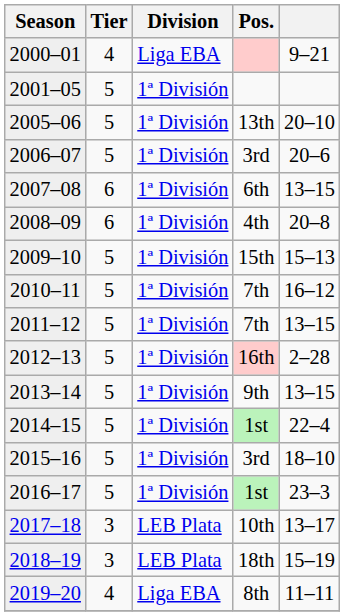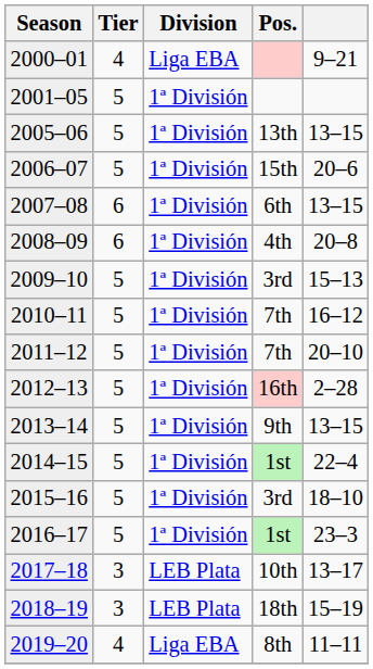 <table class="wikitable" style="font-size:85%; text-align:center">
 <tr>
 <th>Season</th>
 <th>Tier</th>
 <th>Division</th>
 <th>Pos.</th>
 <th></th>
 </tr>
 <tr>
 <td bgcolor=#efefef>2000–01</td>
 <td>4</td>
 <td align=left><a href='#'>Liga EBA</a></td>
 <td bgcolor=#FFCCCC></td>
 <td>9–21</td>
 </tr>
 <tr>
 <td bgcolor=#efefef>2001–05</td>
 <td>5</td>
 <td align=left><a href='#'>1ª División</a></td>
 <td></td>
 <td></td>
 </tr>
 <tr>
 <td bgcolor=#efefef>2005–06</td>
 <td>5</td>
 <td align=left><a href='#'>1ª División</a></td>
 <td>13th</td>
-<td>20–10</td>
+<td>13–15</td>
 </tr>
 <tr>
 <td bgcolor=#efefef>2006–07</td>
 <td>5</td>
 <td align=left><a href='#'>1ª División</a></td>
-<td>3rd</td>
+<td>15th</td>
 <td>20–6</td>
 </tr>
 <tr>
 <td bgcolor=#efefef>2007–08</td>
 <td>6</td>
 <td align=left><a href='#'>1ª División</a></td>
 <td>6th</td>
 <td>13–15</td>
 </tr>
 <tr>
 <td bgcolor=#efefef>2008–09</td>
 <td>6</td>
 <td align=left><a href='#'>1ª División</a></td>
 <td>4th</td>
 <td>20–8</td>
 </tr>
 <tr>
 <td bgcolor=#efefef>2009–10</td>
 <td>5</td>
 <td align=left><a href='#'>1ª División</a></td>
-<td>15th</td>
+<td>3rd</td>
 <td>15–13</td>
 </tr>
 <tr>
 <td bgcolor=#efefef>2010–11</td>
 <td>5</td>
 <td align=left><a href='#'>1ª División</a></td>
 <td>7th</td>
 <td>16–12</td>
 </tr>
 <tr>
 <td bgcolor=#efefef>2011–12</td>
 <td>5</td>
 <td align=left><a href='#'>1ª División</a></td>
 <td>7th</td>
-<td>13–15</td>
+<td>20–10</td>
 </tr>
 <tr>
 <td bgcolor=#efefef>2012–13</td>
 <td>5</td>
 <td align=left><a href='#'>1ª División</a></td>
 <td bgcolor=#FFCCCC>16th</td>
 <td>2–28</td>
 </tr>
 <tr>
 <td bgcolor=#efefef>2013–14</td>
 <td>5</td>
 <td align=left><a href='#'>1ª División</a></td>
 <td>9th</td>
 <td>13–15</td>
 </tr>
 <tr>
 <td bgcolor=#efefef>2014–15</td>
 <td>5</td>
 <td align=left><a href='#'>1ª División</a></td>
 <td bgcolor=#BBF3BB>1st</td>
 <td>22–4</td>
 </tr>
 <tr>
 <td bgcolor=#efefef>2015–16</td>
 <td>5</td>
 <td align=left><a href='#'>1ª División</a></td>
 <td>3rd</td>
 <td>18–10</td>
 </tr>
 <tr>
 <td bgcolor=#efefef>2016–17</td>
 <td>5</td>
 <td align=left><a href='#'>1ª División</a></td>
 <td bgcolor=#BBF3BB>1st</td>
 <td>23–3</td>
 </tr>
 <tr>
 <td bgcolor=#efefef><a href='#'>2017–18</a></td>
 <td>3</td>
 <td align=left><a href='#'>LEB Plata</a></td>
 <td>10th</td>
 <td>13–17</td>
 </tr>
 <tr>
 <td bgcolor=#efefef><a href='#'>2018–19</a></td>
 <td>3</td>
 <td align=left><a href='#'>LEB Plata</a></td>
 <td>18th</td>
 <td>15–19</td>
 </tr>
 <tr>
 <td bgcolor=#efefef><a href='#'>2019–20</a></td>
 <td>4</td>
 <td align=left><a href='#'>Liga EBA</a></td>
 <td>8th</td>
 <td>11–11</td>
 </tr>
 <tr>
 </tr>
 </table>
